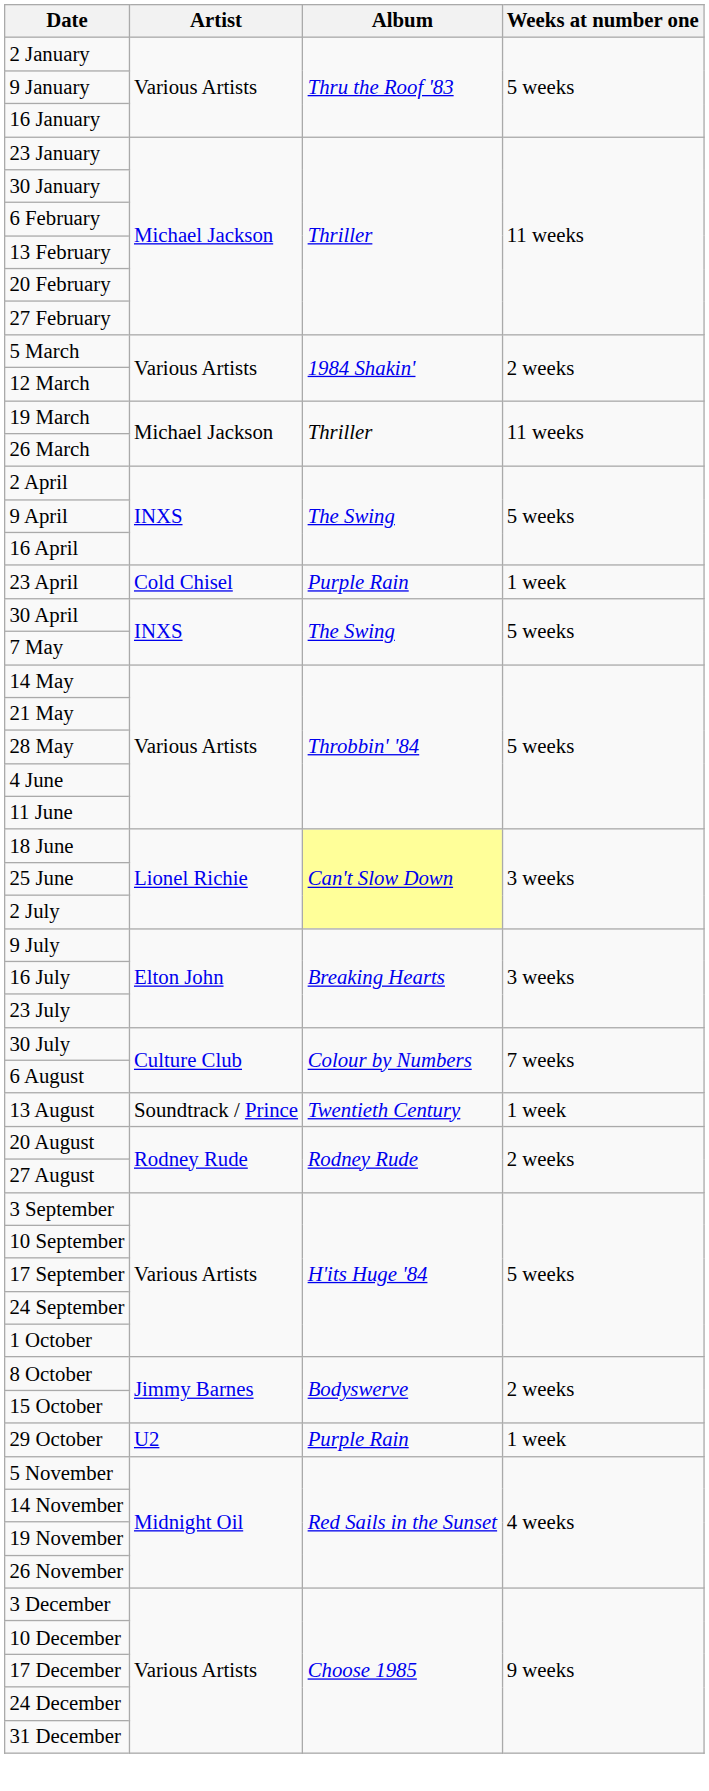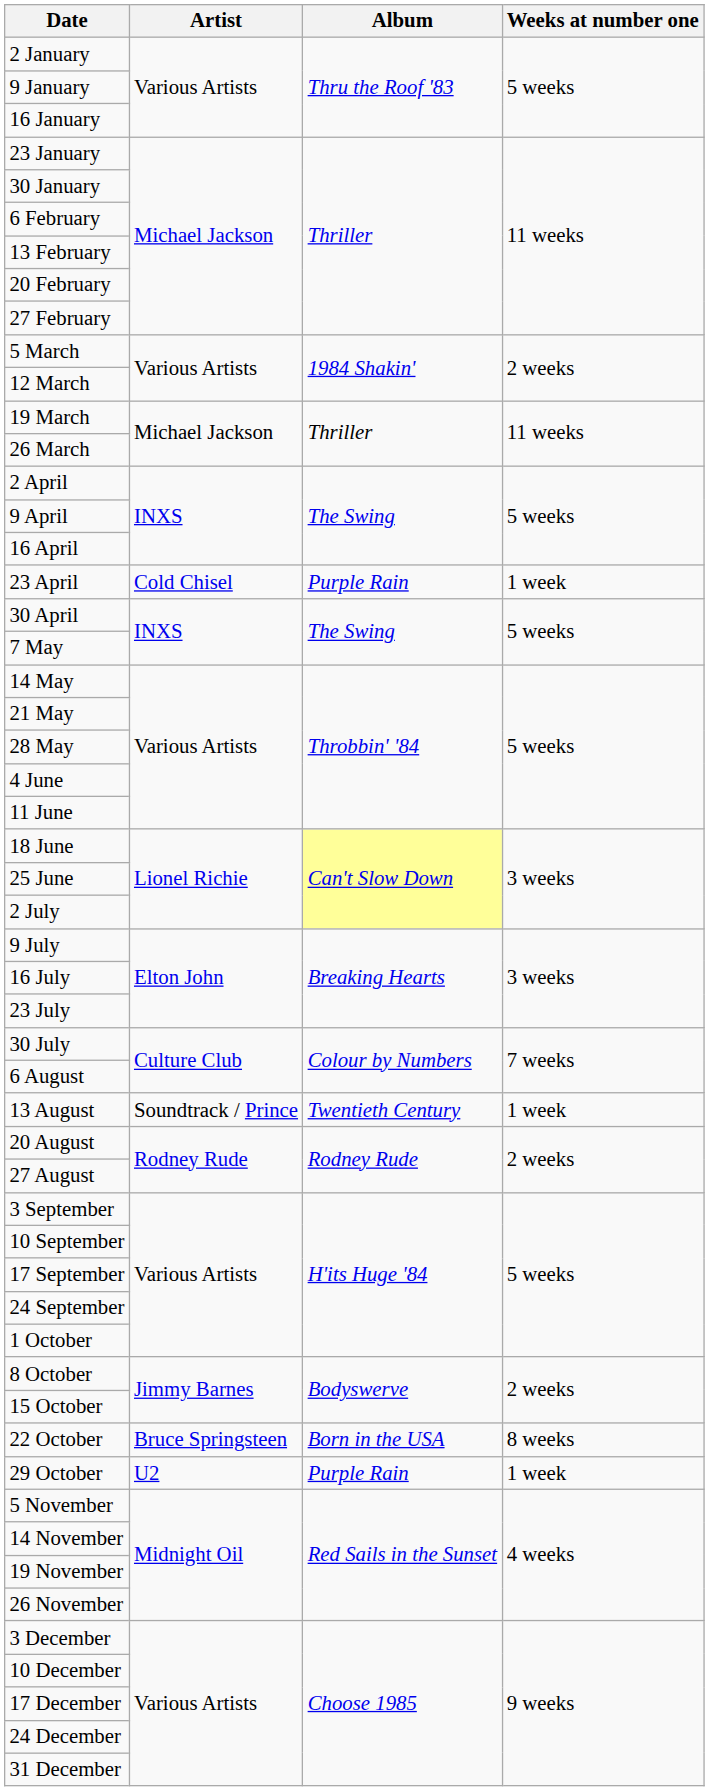 <table class="wikitable">
 <tr>
 <th>Date</th>
 <th>Artist</th>
 <th>Album</th>
 <th>Weeks at number one</th>
 </tr>
 <tr>
 <td>2 January</td>
 <td rowspan="3">Various Artists</td>
 <td rowspan="3"><em><a href='#'>Thru the Roof '83</a></em></td>
 <td rowspan="3">5 weeks</td>
 </tr>
 <tr>
 <td>9 January</td>
 </tr>
 <tr>
 <td>16 January</td>
 </tr>
 <tr>
 <td>23 January</td>
 <td rowspan="6"><a href='#'>Michael Jackson</a></td>
 <td rowspan="6"><em><a href='#'>Thriller</a></em></td>
 <td rowspan="6">11 weeks</td>
 </tr>
 <tr>
 <td>30 January</td>
 </tr>
 <tr>
 <td>6 February</td>
 </tr>
 <tr>
 <td>13 February</td>
 </tr>
 <tr>
 <td>20 February</td>
 </tr>
 <tr>
 <td>27 February</td>
 </tr>
 <tr>
 <td>5 March</td>
 <td rowspan="2">Various Artists</td>
 <td rowspan="2"><em><a href='#'>1984 Shakin'</a></em></td>
 <td rowspan="2">2 weeks</td>
 </tr>
 <tr>
 <td>12 March</td>
 </tr>
 <tr>
 <td>19 March</td>
 <td rowspan="2">Michael Jackson</td>
 <td rowspan="2"><em>Thriller</em></td>
 <td rowspan="2">11 weeks</td>
 </tr>
 <tr>
 <td>26 March</td>
 </tr>
 <tr>
 <td>2 April</td>
 <td rowspan="3"><a href='#'>INXS</a></td>
 <td rowspan="3"><em><a href='#'>The Swing</a></em></td>
 <td rowspan="3">5 weeks</td>
 </tr>
 <tr>
 <td>9 April</td>
 </tr>
 <tr>
 <td>16 April</td>
 </tr>
 <tr>
 <td>23 April</td>
 <td><a href='#'>Cold Chisel</a></td>
 <td><em><a href='#'>Purple Rain</a></em></td>
 <td>1 week</td>
 </tr>
 <tr>
 <td>30 April</td>
 <td rowspan="2"><a href='#'>INXS</a></td>
 <td rowspan="2"><em><a href='#'>The Swing</a></em></td>
 <td rowspan="2">5 weeks</td>
 </tr>
 <tr>
 <td>7 May</td>
 </tr>
 <tr>
 <td>14 May</td>
 <td rowspan="5">Various Artists</td>
 <td rowspan="5"><em><a href='#'>Throbbin' '84</a></em></td>
 <td rowspan="5">5 weeks</td>
 </tr>
 <tr>
 <td>21 May</td>
 </tr>
 <tr>
 <td>28 May</td>
 </tr>
 <tr>
 <td>4 June</td>
 </tr>
 <tr>
 <td>11 June</td>
 </tr>
 <tr>
 <td>18 June</td>
 <td rowspan="3"><a href='#'>Lionel Richie</a></td>
 <td bgcolor=#FFFF99 rowspan="3"><em><a href='#'>Can't Slow Down</a></em></td>
 <td rowspan="3">3 weeks</td>
 </tr>
 <tr>
 <td>25 June</td>
 </tr>
 <tr>
 <td>2 July</td>
 </tr>
 <tr>
 <td>9 July</td>
 <td rowspan="3"><a href='#'>Elton John</a></td>
 <td rowspan="3"><em><a href='#'>Breaking Hearts</a></em></td>
 <td rowspan="3">3 weeks</td>
 </tr>
 <tr>
 <td>16 July</td>
 </tr>
 <tr>
 <td>23 July</td>
 </tr>
 <tr>
 <td>30 July</td>
 <td rowspan="2"><a href='#'>Culture Club</a></td>
 <td rowspan="2"><em><a href='#'>Colour by Numbers</a></em></td>
 <td rowspan="2">7 weeks</td>
 </tr>
 <tr>
 <td>6 August</td>
 </tr>
 <tr>
 <td>13 August</td>
 <td>Soundtrack / <a href='#'>Prince</a></td>
 <td><em><a href='#'>Twentieth Century</a></em></td>
 <td>1 week</td>
 </tr>
 <tr>
 <td>20 August</td>
 <td rowspan="2"><a href='#'>Rodney Rude</a></td>
 <td rowspan="2"><em><a href='#'>Rodney Rude</a></em></td>
 <td rowspan="2">2 weeks</td>
 </tr>
 <tr>
 <td>27 August</td>
 </tr>
 <tr>
 <td>3 September</td>
 <td rowspan="5">Various Artists</td>
 <td rowspan="5"><em><a href='#'>H'its Huge '84</a></em></td>
 <td rowspan="5">5 weeks</td>
 </tr>
 <tr>
 <td>10 September</td>
 </tr>
 <tr>
 <td>17 September</td>
 </tr>
 <tr>
 <td>24 September</td>
 </tr>
 <tr>
 <td>1 October</td>
 </tr>
 <tr>
 <td>8 October</td>
 <td rowspan="2"><a href='#'>Jimmy Barnes</a></td>
 <td rowspan="2"><em><a href='#'>Bodyswerve</a></em></td>
 <td rowspan="2">2 weeks</td>
 </tr>
 <tr>
 <td>15 October</td>
 </tr>
 <tr>
+<td>22 October</td>
+<td><a href='#'>Bruce Springsteen</a></td>
+<td><em><a href='#'>Born in the USA</a></em></td>
+<td>8 weeks</td>
+</tr>
+<tr>
 <td>29 October</td>
 <td><a href='#'>U2</a></td>
 <td><em><a href='#'>Purple Rain</a></em></td>
 <td>1 week</td>
 </tr>
 <tr>
 <td>5 November</td>
 <td rowspan="4"><a href='#'>Midnight Oil</a></td>
 <td rowspan="4"><em><a href='#'>Red Sails in the Sunset</a></em></td>
 <td rowspan="4">4 weeks</td>
 </tr>
 <tr>
 <td>14 November</td>
 </tr>
 <tr>
 <td>19 November</td>
 </tr>
 <tr>
 <td>26 November</td>
 </tr>
 <tr>
 <td>3 December</td>
 <td rowspan="5">Various Artists</td>
 <td rowspan="5"><em><a href='#'>Choose 1985</a></em></td>
 <td rowspan="5">9 weeks</td>
 </tr>
 <tr>
 <td>10 December</td>
 </tr>
 <tr>
 <td>17 December</td>
 </tr>
 <tr>
 <td>24 December</td>
 </tr>
 <tr>
 <td>31 December</td>
 </tr>
 </table>
